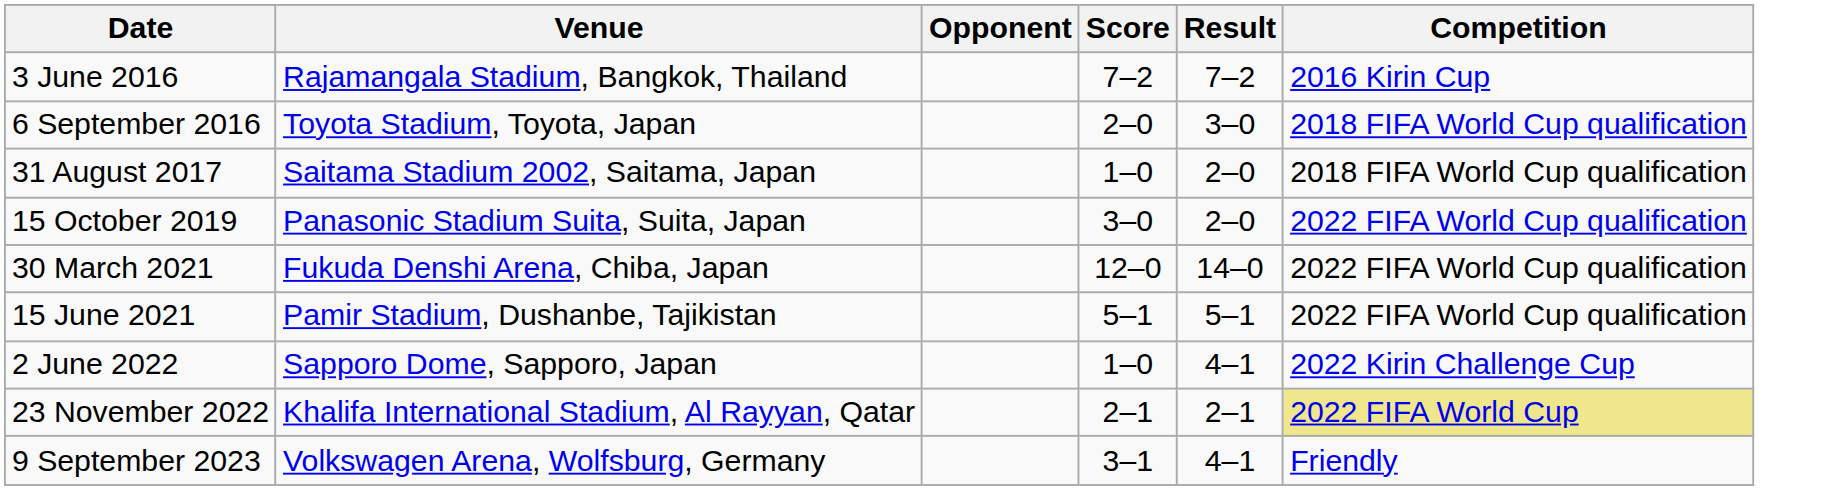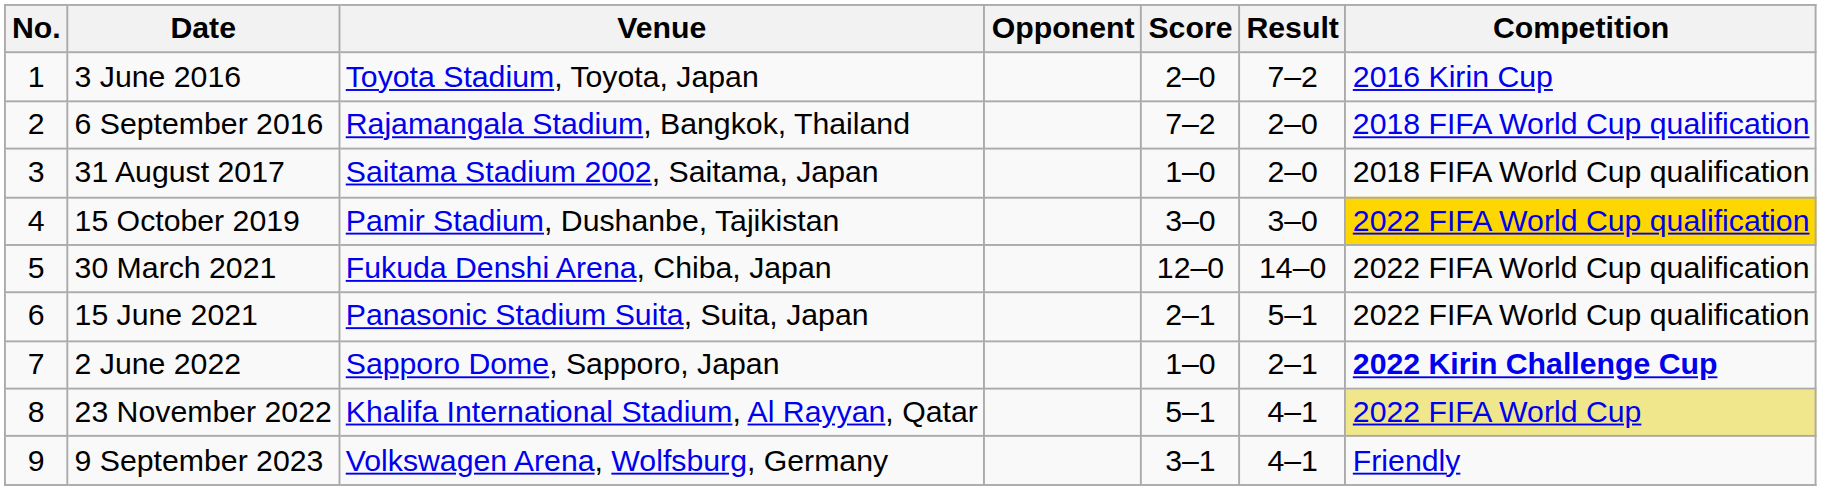 <table class="wikitable sortable">
 <tr>
+<th scope="col">No.</th>
 <th scope="col">Date</th>
 <th scope="col">Venue</th>
 <th scope="col">Opponent</th>
 <th scope="col">Score</th>
 <th scope="col">Result</th>
 <th scope="col">Competition</th>
 </tr>
 <tr>
+<td align="center">1</td>
 <td>3 June 2016</td>
-<td><a href='#'>Rajamangala Stadium</a>, Bangkok, Thailand</td>
+<td><a href='#'>Toyota Stadium</a>, Toyota, Japan</td>
 <td></td>
-<td align="center">7–2</td>
+<td align="center">2–0</td>
 <td align="center">7–2</td>
 <td><a href='#'>2016 Kirin Cup</a></td>
 </tr>
 <tr>
+<td align="center">2</td>
 <td>6 September 2016</td>
-<td><a href='#'>Toyota Stadium</a>, Toyota, Japan</td>
+<td><a href='#'>Rajamangala Stadium</a>, Bangkok, Thailand</td>
 <td></td>
+<td align="center">7–2</td>
 <td align="center">2–0</td>
-<td align="center">3–0</td>
 <td><a href='#'>2018 FIFA World Cup qualification</a></td>
 </tr>
 <tr>
+<td align="center">3</td>
 <td>31 August 2017</td>
 <td><a href='#'>Saitama Stadium 2002</a>, Saitama, Japan</td>
 <td></td>
 <td align="center">1–0</td>
 <td align="center">2–0</td>
 <td>2018 FIFA World Cup qualification</td>
 </tr>
 <tr>
+<td align="center">4</td>
 <td>15 October 2019</td>
-<td><a href='#'>Panasonic Stadium Suita</a>, Suita, Japan</td>
+<td><a href='#'>Pamir Stadium</a>, Dushanbe, Tajikistan</td>
 <td></td>
 <td align="center">3–0</td>
-<td align="center">2–0</td>
-<td><a href='#'>2022 FIFA World Cup qualification</a></td>
+<td align="center">3–0</td>
+<td style="background: gold;"><a href='#'>2022 FIFA World Cup qualification</a></td>
 </tr>
 <tr>
+<td align="center">5</td>
 <td>30 March 2021</td>
 <td><a href='#'>Fukuda Denshi Arena</a>, Chiba, Japan</td>
 <td></td>
 <td align="center">12–0</td>
 <td align="center">14–0</td>
 <td>2022 FIFA World Cup qualification</td>
 </tr>
 <tr>
+<td align="center">6</td>
 <td>15 June 2021</td>
-<td><a href='#'>Pamir Stadium</a>, Dushanbe, Tajikistan</td>
+<td><a href='#'>Panasonic Stadium Suita</a>, Suita, Japan</td>
 <td></td>
-<td align="center">5–1</td>
+<td align="center">2–1</td>
 <td align="center">5–1</td>
 <td>2022 FIFA World Cup qualification</td>
 </tr>
 <tr>
+<td align="center">7</td>
 <td>2 June 2022</td>
 <td><a href='#'>Sapporo Dome</a>, Sapporo, Japan</td>
 <td></td>
 <td align="center">1–0</td>
-<td align="center">4–1</td>
-<td><a href='#'>2022 Kirin Challenge Cup</a></td>
+<td align="center">2–1</td>
+<td><strong><a href='#'>2022 Kirin Challenge Cup</a></strong></td>
 </tr>
 <tr>
+<td align="center">8</td>
 <td>23 November 2022</td>
 <td><a href='#'>Khalifa International Stadium</a>, <a href='#'>Al Rayyan</a>, Qatar</td>
 <td></td>
-<td align="center">2–1</td>
-<td align="center">2–1</td>
+<td align="center">5–1</td>
+<td align="center">4–1</td>
 <td style="background: khaki;"><a href='#'>2022 FIFA World Cup</a></td>
 </tr>
 <tr>
+<td align="center">9</td>
 <td>9 September 2023</td>
 <td><a href='#'>Volkswagen Arena</a>, <a href='#'>Wolfsburg</a>, Germany</td>
 <td></td>
 <td align="center">3–1</td>
 <td align="center">4–1</td>
 <td><a href='#'>Friendly</a></td>
 </tr>
 </table>
